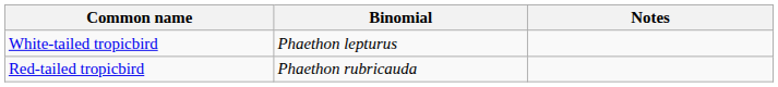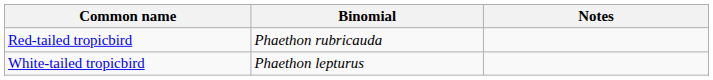 <table width=60% class="wikitable">
 <tr>
 <th width=35%>Common name</th>
 <th width=33%>Binomial</th>
 <th width=32%>Notes</th>
 </tr>
 <tr>
+<td><a href='#'>Red-tailed tropicbird</a></td>
+<td><em>Phaethon rubricauda</em></td>
+<td></td>
+</tr>
+<tr>
 <td><a href='#'>White-tailed tropicbird</a></td>
 <td><em>Phaethon lepturus</em></td>
 <td></td>
 </tr>
-<tr>
-<td><a href='#'>Red-tailed tropicbird</a></td>
-<td><em>Phaethon rubricauda</em></td>
-<td></td>
-</tr>
 </table>
